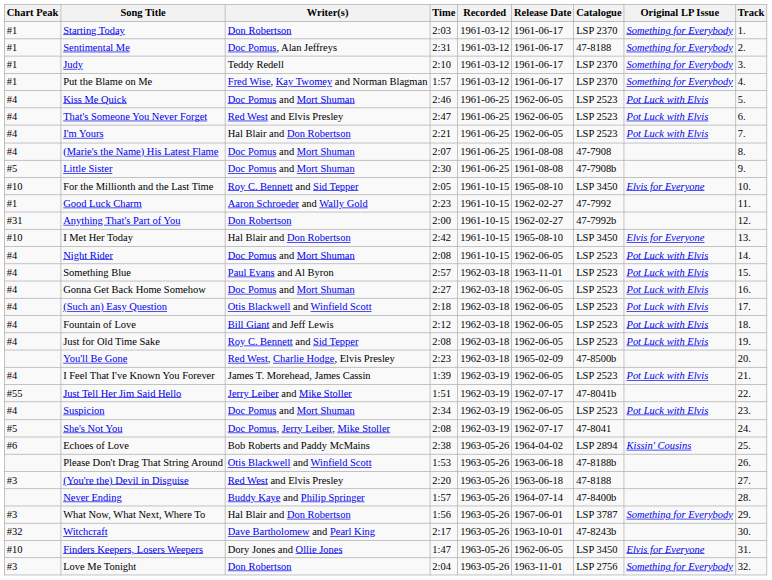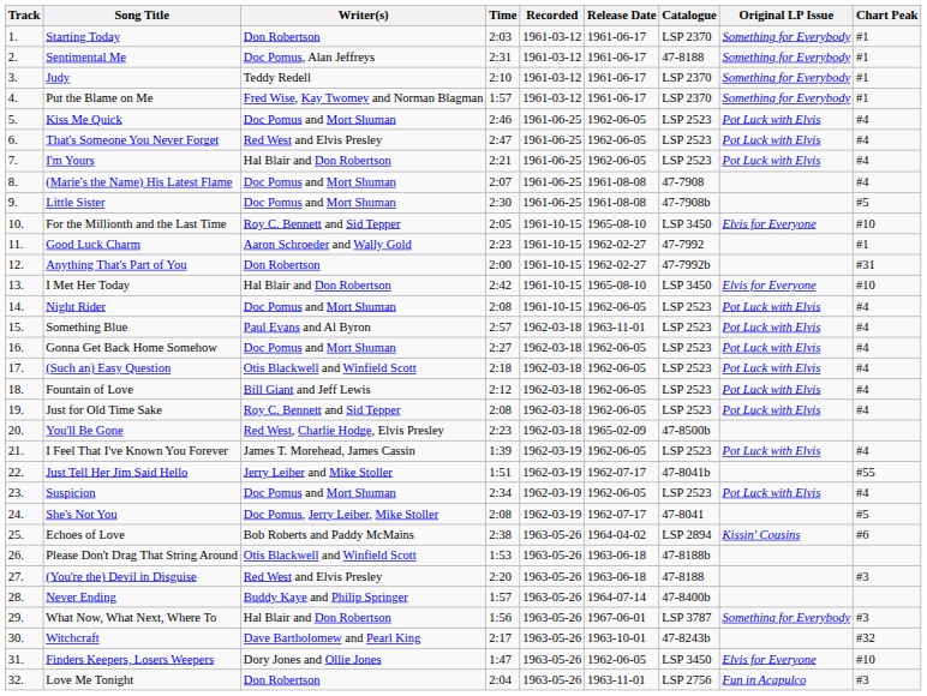 <table class="wikitable" style="font-size:95%;">
 <tr>
-<th>Chart Peak</th>
+<th>Track</th>
 <th>Song Title</th>
 <th>Writer(s)</th>
 <th>Time</th>
 <th>Recorded</th>
 <th>Release Date</th>
 <th>Catalogue</th>
 <th>Original LP Issue</th>
-<th>Track</th>
+<th>Chart Peak</th>
 </tr>
 <tr>
-<td>#1</td>
+<td>1.</td>
 <td><a href='#'>Starting Today</a></td>
 <td><a href='#'>Don Robertson</a></td>
 <td>2:03</td>
 <td>1961-03-12</td>
 <td>1961-06-17</td>
 <td>LSP 2370</td>
 <td><em><a href='#'>Something for Everybody</a></em></td>
-<td>1.</td>
+<td>#1</td>
 </tr>
 <tr>
-<td>#1</td>
+<td>2.</td>
 <td><a href='#'>Sentimental Me</a></td>
 <td><a href='#'>Doc Pomus</a>, Alan Jeffreys</td>
 <td>2:31</td>
 <td>1961-03-12</td>
 <td>1961-06-17</td>
 <td>47-8188</td>
 <td><em><a href='#'>Something for Everybody</a></em></td>
-<td>2.</td>
+<td>#1</td>
 </tr>
 <tr>
-<td>#1</td>
+<td>3.</td>
 <td><a href='#'>Judy</a></td>
 <td>Teddy Redell</td>
 <td>2:10</td>
 <td>1961-03-12</td>
 <td>1961-06-17</td>
 <td>LSP 2370</td>
 <td><em><a href='#'>Something for Everybody</a></em></td>
-<td>3.</td>
+<td>#1</td>
 </tr>
 <tr>
-<td>#1</td>
+<td>4.</td>
 <td>Put the Blame on Me</td>
 <td><a href='#'>Fred Wise</a>, <a href='#'>Kay Twomey</a> and Norman Blagman</td>
 <td>1:57</td>
 <td>1961-03-12</td>
 <td>1961-06-17</td>
 <td>LSP 2370</td>
 <td><em><a href='#'>Something for Everybody</a></em></td>
-<td>4.</td>
+<td>#1</td>
 </tr>
 <tr>
-<td>#4</td>
+<td>5.</td>
 <td><a href='#'>Kiss Me Quick</a></td>
 <td><a href='#'>Doc Pomus</a> and <a href='#'>Mort Shuman</a></td>
 <td>2:46</td>
 <td>1961-06-25</td>
 <td>1962-06-05</td>
 <td>LSP 2523</td>
 <td><em><a href='#'>Pot Luck with Elvis</a></em></td>
-<td>5.</td>
+<td>#4</td>
 </tr>
 <tr>
-<td>#4</td>
+<td>6.</td>
 <td><a href='#'>That's Someone You Never Forget</a></td>
 <td><a href='#'>Red West</a> and Elvis Presley</td>
 <td>2:47</td>
 <td>1961-06-25</td>
 <td>1962-06-05</td>
 <td>LSP 2523</td>
 <td><em><a href='#'>Pot Luck with Elvis</a></em></td>
-<td>6.</td>
+<td>#4</td>
 </tr>
 <tr>
-<td>#4</td>
+<td>7.</td>
 <td><a href='#'>I'm Yours</a></td>
 <td>Hal Blair and <a href='#'>Don Robertson</a></td>
 <td>2:21</td>
 <td>1961-06-25</td>
 <td>1962-06-05</td>
 <td>LSP 2523</td>
 <td><em><a href='#'>Pot Luck with Elvis</a></em></td>
-<td>7.</td>
+<td>#4</td>
 </tr>
 <tr>
-<td>#4</td>
+<td>8.</td>
 <td><a href='#'>(Marie's the Name) His Latest Flame</a></td>
 <td><a href='#'>Doc Pomus</a> and <a href='#'>Mort Shuman</a></td>
 <td>2:07</td>
 <td>1961-06-25</td>
 <td>1961-08-08</td>
 <td>47-7908</td>
 <td></td>
-<td>8.</td>
+<td>#4</td>
 </tr>
 <tr>
-<td>#5</td>
+<td>9.</td>
 <td><a href='#'>Little Sister</a></td>
 <td><a href='#'>Doc Pomus</a> and <a href='#'>Mort Shuman</a></td>
 <td>2:30</td>
 <td>1961-06-25</td>
 <td>1961-08-08</td>
 <td>47-7908b</td>
 <td></td>
-<td>9.</td>
+<td>#5</td>
 </tr>
 <tr>
-<td>#10</td>
+<td>10.</td>
 <td>For the Millionth and the Last Time</td>
 <td><a href='#'>Roy C. Bennett</a> and <a href='#'>Sid Tepper</a></td>
 <td>2:05</td>
 <td>1961-10-15</td>
 <td>1965-08-10</td>
 <td>LSP 3450</td>
 <td><em><a href='#'>Elvis for Everyone</a></em></td>
-<td>10.</td>
+<td>#10</td>
 </tr>
 <tr>
-<td>#1</td>
+<td>11.</td>
 <td><a href='#'>Good Luck Charm</a></td>
 <td><a href='#'>Aaron Schroeder</a> and <a href='#'>Wally Gold</a></td>
 <td>2:23</td>
 <td>1961-10-15</td>
 <td>1962-02-27</td>
 <td>47-7992</td>
 <td></td>
-<td>11.</td>
+<td>#1</td>
 </tr>
 <tr>
-<td>#31</td>
+<td>12.</td>
 <td><a href='#'>Anything That's Part of You</a></td>
 <td><a href='#'>Don Robertson</a></td>
 <td>2:00</td>
 <td>1961-10-15</td>
 <td>1962-02-27</td>
 <td>47-7992b</td>
 <td></td>
-<td>12.</td>
+<td>#31</td>
 </tr>
 <tr>
-<td>#10</td>
+<td>13.</td>
 <td>I Met Her Today</td>
 <td>Hal Blair and <a href='#'>Don Robertson</a></td>
 <td>2:42</td>
 <td>1961-10-15</td>
 <td>1965-08-10</td>
 <td>LSP 3450</td>
 <td><em><a href='#'>Elvis for Everyone</a></em></td>
-<td>13.</td>
+<td>#10</td>
 </tr>
 <tr>
-<td>#4</td>
+<td>14.</td>
 <td><a href='#'>Night Rider</a></td>
 <td><a href='#'>Doc Pomus</a> and <a href='#'>Mort Shuman</a></td>
 <td>2:08</td>
 <td>1961-10-15</td>
 <td>1962-06-05</td>
 <td>LSP 2523</td>
 <td><em><a href='#'>Pot Luck with Elvis</a></em></td>
-<td>14.</td>
+<td>#4</td>
 </tr>
 <tr>
-<td>#4</td>
+<td>15.</td>
 <td>Something Blue</td>
 <td><a href='#'>Paul Evans</a> and Al Byron</td>
 <td>2:57</td>
 <td>1962-03-18</td>
 <td>1963-11-01</td>
 <td>LSP 2523</td>
 <td><em><a href='#'>Pot Luck with Elvis</a></em></td>
-<td>15.</td>
+<td>#4</td>
 </tr>
 <tr>
-<td>#4</td>
+<td>16.</td>
 <td>Gonna Get Back Home Somehow</td>
 <td><a href='#'>Doc Pomus</a> and <a href='#'>Mort Shuman</a></td>
 <td>2:27</td>
 <td>1962-03-18</td>
 <td>1962-06-05</td>
 <td>LSP 2523</td>
 <td><em><a href='#'>Pot Luck with Elvis</a></em></td>
-<td>16.</td>
+<td>#4</td>
 </tr>
 <tr>
-<td>#4</td>
+<td>17.</td>
 <td><a href='#'>(Such an) Easy Question</a></td>
 <td><a href='#'>Otis Blackwell</a> and <a href='#'>Winfield Scott</a></td>
 <td>2:18</td>
 <td>1962-03-18</td>
 <td>1962-06-05</td>
 <td>LSP 2523</td>
 <td><em><a href='#'>Pot Luck with Elvis</a></em></td>
-<td>17.</td>
+<td>#4</td>
 </tr>
 <tr>
-<td>#4</td>
+<td>18.</td>
 <td>Fountain of Love</td>
 <td><a href='#'>Bill Giant</a> and Jeff Lewis</td>
 <td>2:12</td>
 <td>1962-03-18</td>
 <td>1962-06-05</td>
 <td>LSP 2523</td>
 <td><em><a href='#'>Pot Luck with Elvis</a></em></td>
-<td>18.</td>
+<td>#4</td>
 </tr>
 <tr>
-<td>#4</td>
+<td>19.</td>
 <td>Just for Old Time Sake</td>
 <td><a href='#'>Roy C. Bennett</a> and <a href='#'>Sid Tepper</a></td>
 <td>2:08</td>
 <td>1962-03-18</td>
 <td>1962-06-05</td>
 <td>LSP 2523</td>
 <td><em><a href='#'>Pot Luck with Elvis</a></em></td>
-<td>19.</td>
+<td>#4</td>
 </tr>
 <tr>
-<td></td>
+<td>20.</td>
 <td><a href='#'>You'll Be Gone</a></td>
 <td><a href='#'>Red West</a>, <a href='#'>Charlie Hodge</a>, Elvis Presley</td>
 <td>2:23</td>
 <td>1962-03-18</td>
 <td>1965-02-09</td>
 <td>47-8500b</td>
 <td></td>
-<td>20.</td>
+<td></td>
 </tr>
 <tr>
-<td>#4</td>
+<td>21.</td>
 <td>I Feel That I've Known You Forever</td>
 <td>James T. Morehead, James Cassin</td>
 <td>1:39</td>
 <td>1962-03-19</td>
 <td>1962-06-05</td>
 <td>LSP 2523</td>
 <td><em><a href='#'>Pot Luck with Elvis</a></em></td>
-<td>21.</td>
+<td>#4</td>
 </tr>
 <tr>
-<td>#55</td>
+<td>22.</td>
 <td><a href='#'>Just Tell Her Jim Said Hello</a></td>
 <td><a href='#'>Jerry Leiber</a> and <a href='#'>Mike Stoller</a></td>
 <td>1:51</td>
 <td>1962-03-19</td>
 <td>1962-07-17</td>
 <td>47-8041b</td>
 <td></td>
-<td>22.</td>
+<td>#55</td>
 </tr>
 <tr>
-<td>#4</td>
+<td>23.</td>
 <td><a href='#'>Suspicion</a></td>
 <td><a href='#'>Doc Pomus</a> and <a href='#'>Mort Shuman</a></td>
 <td>2:34</td>
 <td>1962-03-19</td>
 <td>1962-06-05</td>
 <td>LSP 2523</td>
 <td><em><a href='#'>Pot Luck with Elvis</a></em></td>
-<td>23.</td>
+<td>#4</td>
 </tr>
 <tr>
-<td>#5</td>
+<td>24.</td>
 <td><a href='#'>She's Not You</a></td>
 <td><a href='#'>Doc Pomus</a>, <a href='#'>Jerry Leiber</a>, <a href='#'>Mike Stoller</a></td>
 <td>2:08</td>
 <td>1962-03-19</td>
 <td>1962-07-17</td>
 <td>47-8041</td>
 <td></td>
-<td>24.</td>
+<td>#5</td>
 </tr>
 <tr>
-<td>#6</td>
+<td>25.</td>
 <td>Echoes of Love</td>
 <td>Bob Roberts and Paddy McMains</td>
 <td>2:38</td>
 <td>1963-05-26</td>
 <td>1964-04-02</td>
 <td>LSP 2894</td>
 <td><em><a href='#'>Kissin' Cousins</a></em></td>
-<td>25.</td>
+<td>#6</td>
 </tr>
 <tr>
-<td></td>
+<td>26.</td>
 <td>Please Don't Drag That String Around</td>
 <td><a href='#'>Otis Blackwell</a> and <a href='#'>Winfield Scott</a></td>
 <td>1:53</td>
 <td>1963-05-26</td>
 <td>1963-06-18</td>
 <td>47-8188b</td>
 <td></td>
-<td>26.</td>
+<td></td>
 </tr>
 <tr>
-<td>#3</td>
+<td>27.</td>
 <td><a href='#'>(You're the) Devil in Disguise</a></td>
 <td><a href='#'>Red West</a> and Elvis Presley</td>
 <td>2:20</td>
 <td>1963-05-26</td>
 <td>1963-06-18</td>
 <td>47-8188</td>
 <td></td>
-<td>27.</td>
+<td>#3</td>
 </tr>
 <tr>
-<td></td>
+<td>28.</td>
 <td><a href='#'>Never Ending</a></td>
 <td><a href='#'>Buddy Kaye</a> and <a href='#'>Philip Springer</a></td>
 <td>1:57</td>
 <td>1963-05-26</td>
 <td>1964-07-14</td>
 <td>47-8400b</td>
 <td></td>
-<td>28.</td>
+<td></td>
 </tr>
 <tr>
-<td>#3</td>
+<td>29.</td>
 <td>What Now, What Next, Where To</td>
 <td>Hal Blair and <a href='#'>Don Robertson</a></td>
 <td>1:56</td>
 <td>1963-05-26</td>
 <td>1967-06-01</td>
 <td>LSP 3787</td>
 <td><em><a href='#'>Something for Everybody</a></em></td>
-<td>29.</td>
+<td>#3</td>
 </tr>
 <tr>
-<td>#32</td>
+<td>30.</td>
 <td><a href='#'>Witchcraft</a></td>
 <td><a href='#'>Dave Bartholomew</a> and <a href='#'>Pearl King</a></td>
 <td>2:17</td>
 <td>1963-05-26</td>
 <td>1963-10-01</td>
 <td>47-8243b</td>
 <td></td>
-<td>30.</td>
+<td>#32</td>
 </tr>
 <tr>
-<td>#10</td>
+<td>31.</td>
 <td><a href='#'>Finders Keepers, Losers Weepers</a></td>
 <td>Dory Jones and <a href='#'>Ollie Jones</a></td>
 <td>1:47</td>
 <td>1963-05-26</td>
 <td>1962-06-05</td>
 <td>LSP 3450</td>
 <td><em><a href='#'>Elvis for Everyone</a></em></td>
-<td>31.</td>
+<td>#10</td>
 </tr>
 <tr>
-<td>#3</td>
+<td>32.</td>
 <td>Love Me Tonight</td>
 <td><a href='#'>Don Robertson</a></td>
 <td>2:04</td>
 <td>1963-05-26</td>
 <td>1963-11-01</td>
 <td>LSP 2756</td>
-<td><em><a href='#'>Something for Everybody</a></em></td>
-<td>32.</td>
+<td><em><a href='#'>Fun in Acapulco</a></em></td>
+<td>#3</td>
 </tr>
 </table>
